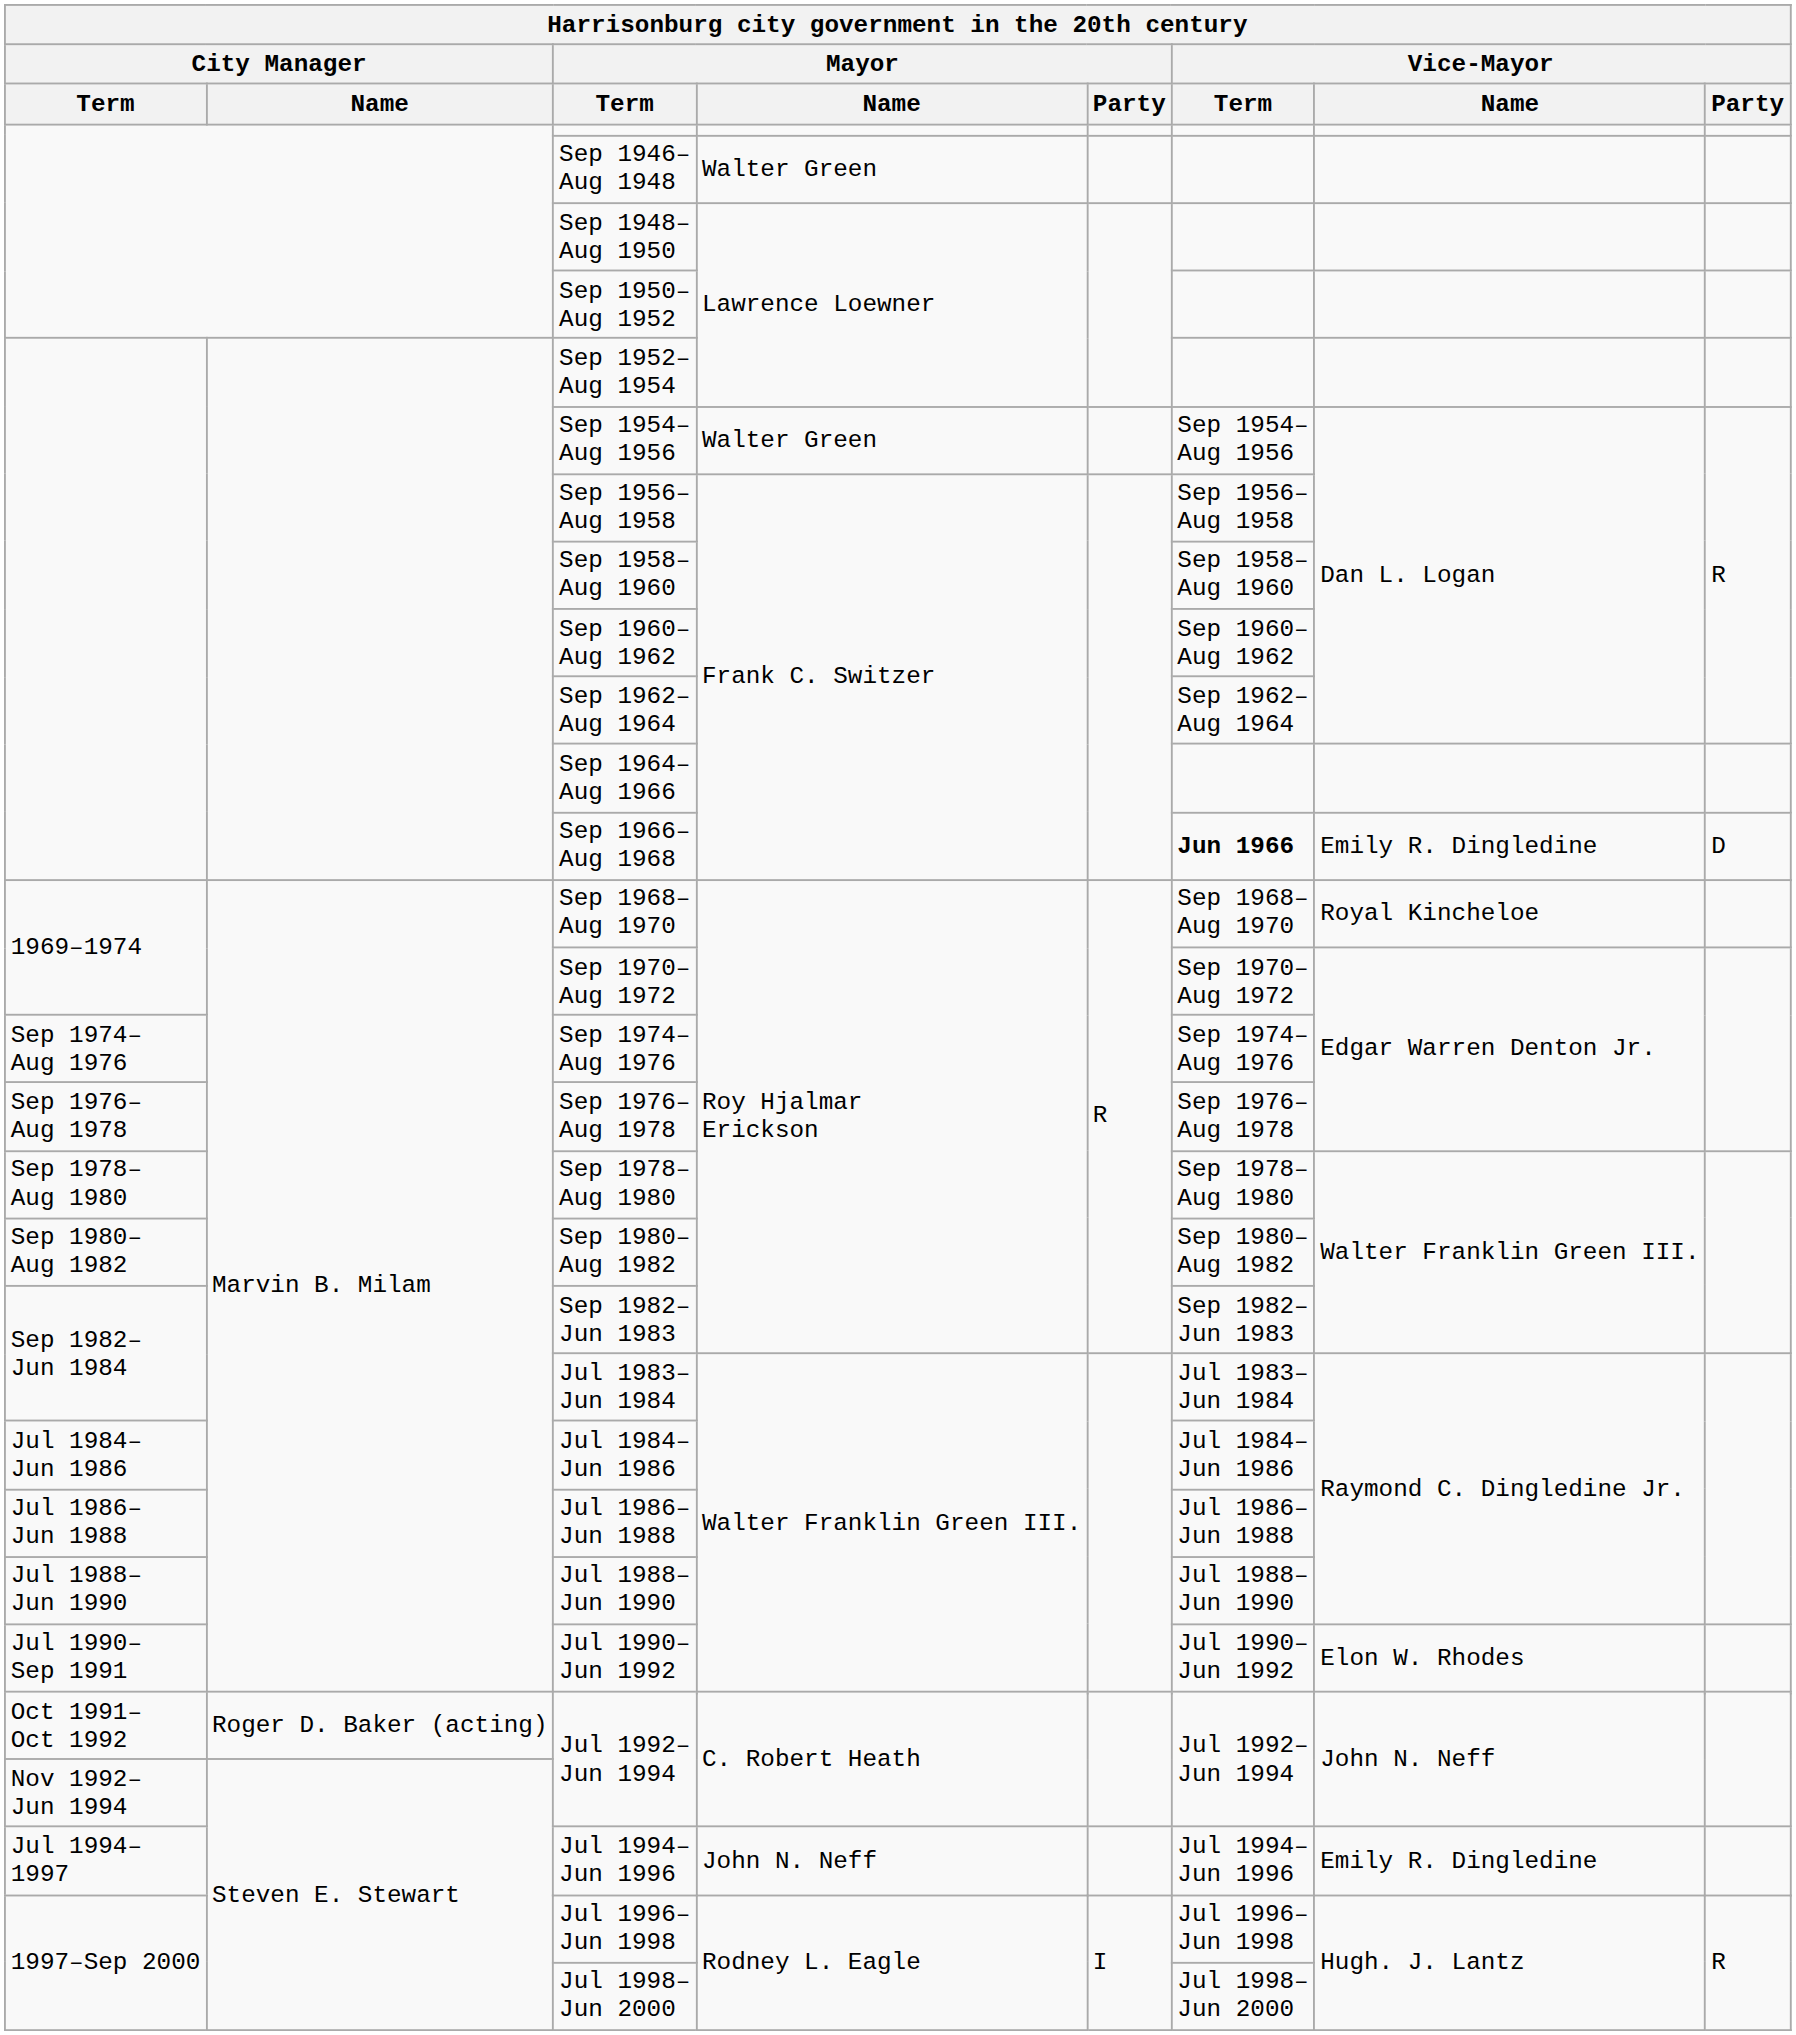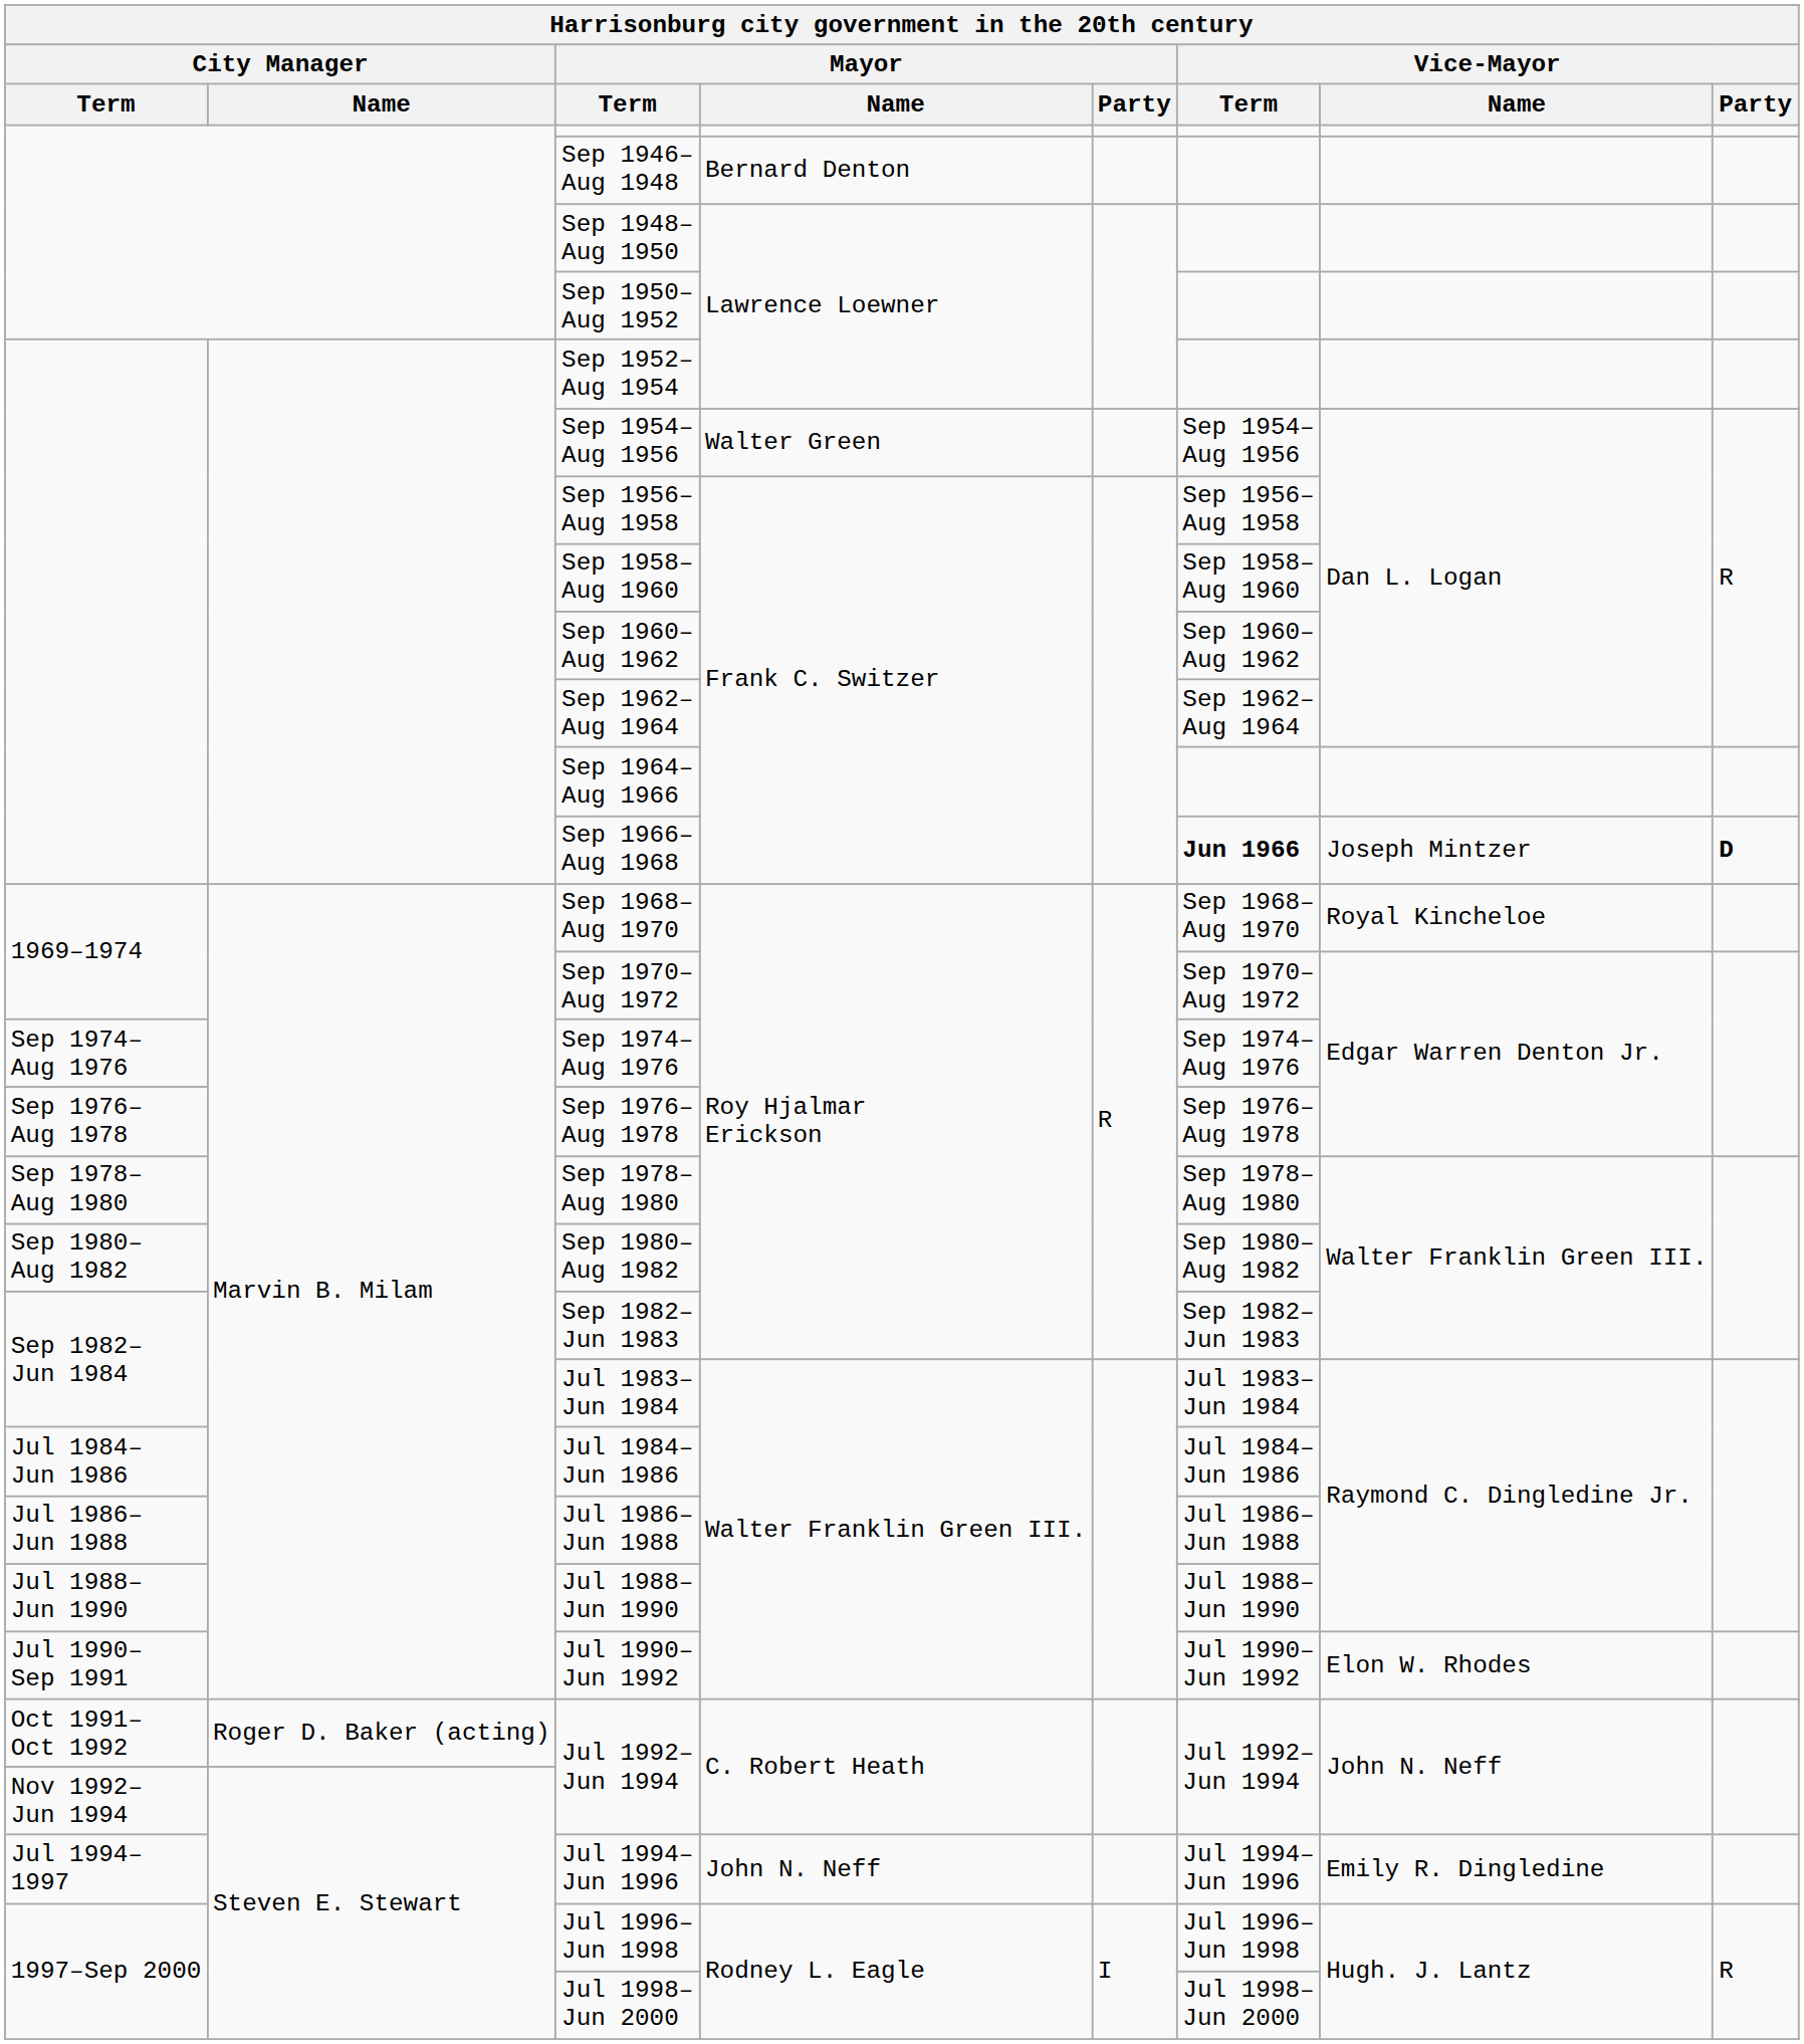 <table class="wikitable mw-collapsible mw-collapsed">
 <tr>
 <th colspan="8">Harrisonburg city government in the 20th century</th>
 </tr>
 <tr>
 <th colspan="2">City Manager</th>
 <th colspan="3">Mayor</th>
 <th colspan="3">Vice-Mayor</th>
 </tr>
 <tr>
 <th>Term</th>
 <th>Name</th>
 <th>Term</th>
 <th>Name</th>
 <th>Party</th>
 <th>Term</th>
 <th>Name</th>
 <th>Party</th>
 </tr>
 <tr>
 <td colspan="2" rowspan="4"></td>
 <td></td>
 <td></td>
 <td></td>
 <td></td>
 <td></td>
 <td></td>
 </tr>
 <tr>
 <td>Sep 1946–<br>Aug 1948</td>
-<td>Walter Green</td>
+<td>Bernard Denton</td>
 <td></td>
 <td></td>
 <td></td>
 <td></td>
 </tr>
 <tr>
 <td>Sep 1948–<br>Aug 1950</td>
 <td rowspan="3">Lawrence Loewner</td>
 <td rowspan="3"></td>
 <td></td>
 <td></td>
 <td></td>
 </tr>
 <tr>
 <td>Sep 1950–<br>Aug 1952</td>
 <td></td>
 <td></td>
 <td></td>
 </tr>
 <tr>
 <td rowspan="9"></td>
 <td rowspan="9"></td>
 <td>Sep 1952–<br>Aug 1954</td>
 <td></td>
 <td></td>
 <td></td>
 </tr>
 <tr>
 <td>Sep 1954–<br>Aug 1956</td>
 <td>Walter Green</td>
 <td></td>
 <td>Sep 1954–<br>Aug 1956</td>
 <td rowspan="5">Dan L. Logan</td>
 <td rowspan="5" >R</td>
 </tr>
 <tr>
 <td>Sep 1956–<br>Aug 1958</td>
 <td rowspan="6">Frank C. Switzer</td>
 <td rowspan="6"></td>
 <td>Sep 1956–<br>Aug 1958</td>
 </tr>
 <tr>
 <td>Sep 1958–<br>Aug 1960</td>
 <td>Sep 1958–<br>Aug 1960</td>
 </tr>
 <tr>
 <td>Sep 1960–<br>Aug 1962</td>
 <td>Sep 1960–<br>Aug 1962</td>
 </tr>
 <tr>
 <td>Sep 1962–<br>Aug 1964</td>
 <td>Sep 1962–<br>Aug 1964</td>
 </tr>
 <tr>
 <td>Sep 1964–<br>Aug 1966</td>
 <td></td>
 <td></td>
 <td></td>
 </tr>
 <tr>
 <td>Sep 1966–<br>Aug 1968</td>
 <td><strong>Jun 1966</strong></td>
-<td>Emily R. Dingledine</td>
-<td>D</td>
+<td>Joseph Mintzer</td>
+<td><strong>D</strong></td>
 </tr>
 <tr>
 <td rowspan="2">Sep 1968–<br>Aug 1970</td>
 <td rowspan="8">Roy Hjalmar<br>Erickson</td>
 <td rowspan="8" >R</td>
 <td rowspan="2">Sep 1968–<br>Aug 1970</td>
 <td rowspan="2">Royal Kincheloe</td>
 <td rowspan="2"></td>
 </tr>
 <tr>
 <td rowspan="2">1969–1974</td>
 <td rowspan="12">Marvin B. Milam</td>
 </tr>
 <tr>
 <td>Sep 1970–<br>Aug 1972</td>
 <td>Sep 1970–<br>Aug 1972</td>
 <td rowspan="3">Edgar Warren Denton Jr.</td>
 <td rowspan="3"></td>
 </tr>
 <tr>
 <td>Sep 1974–<br>Aug 1976</td>
 <td>Sep 1974–<br>Aug 1976</td>
 <td>Sep 1974–<br>Aug 1976</td>
 </tr>
 <tr>
 <td>Sep 1976–<br>Aug 1978</td>
 <td>Sep 1976–<br>Aug 1978</td>
 <td>Sep 1976–<br>Aug 1978</td>
 </tr>
 <tr>
 <td>Sep 1978–<br>Aug 1980</td>
 <td>Sep 1978–<br>Aug 1980</td>
 <td>Sep 1978–<br>Aug 1980</td>
 <td rowspan="3">Walter Franklin Green III.</td>
 <td rowspan="3"></td>
 </tr>
 <tr>
 <td>Sep 1980–<br>Aug 1982</td>
 <td>Sep 1980–<br>Aug 1982</td>
 <td>Sep 1980–<br>Aug 1982</td>
 </tr>
 <tr>
 <td rowspan="2">Sep 1982–<br>Jun 1984</td>
 <td>Sep 1982–<br>Jun 1983</td>
 <td>Sep 1982–<br>Jun 1983</td>
 </tr>
 <tr>
 <td>Jul 1983–<br>Jun 1984</td>
 <td rowspan="6">Walter Franklin Green III.</td>
 <td rowspan="6"></td>
 <td>Jul 1983–<br>Jun 1984</td>
 <td rowspan="4">Raymond C. Dingledine Jr.</td>
 <td rowspan="4"></td>
 </tr>
 <tr>
 <td>Jul 1984–<br>Jun 1986</td>
 <td>Jul 1984–<br>Jun 1986</td>
 <td>Jul 1984–<br>Jun 1986</td>
 </tr>
 <tr>
 <td>Jul 1986–<br>Jun 1988</td>
 <td>Jul 1986–<br>Jun 1988</td>
 <td>Jul 1986–<br>Jun 1988</td>
 </tr>
 <tr>
 <td>Jul 1988–<br>Jun 1990</td>
 <td>Jul 1988–<br>Jun 1990</td>
 <td>Jul 1988–<br>Jun 1990</td>
 </tr>
 <tr>
 <td>Jul 1990–<br>Sep 1991</td>
 <td rowspan="2">Jul 1990–<br>Jun 1992</td>
 <td rowspan="2">Jul 1990–<br>Jun 1992</td>
 <td rowspan="2">Elon W. Rhodes</td>
 <td rowspan="2"></td>
 </tr>
 <tr>
 <td rowspan="2">Oct 1991–<br>Oct 1992</td>
 <td rowspan="2">Roger D. Baker (acting)</td>
 </tr>
 <tr>
 <td rowspan="2">Jul 1992–<br>Jun 1994</td>
 <td rowspan="2">C. Robert Heath</td>
 <td rowspan="2"></td>
 <td rowspan="2">Jul 1992–<br>Jun 1994</td>
 <td rowspan="2">John N. Neff</td>
 <td rowspan="2"></td>
 </tr>
 <tr>
 <td>Nov 1992–<br>Jun 1994</td>
 <td rowspan="5">Steven E. Stewart</td>
 </tr>
 <tr>
 <td rowspan="2">Jul 1994–<br>1997</td>
 <td>Jul 1994–<br>Jun 1996</td>
 <td>John N. Neff</td>
 <td></td>
 <td>Jul 1994–<br>Jun 1996</td>
 <td>Emily R. Dingledine</td>
 <td></td>
 </tr>
 <tr>
 <td rowspan="2">Jul 1996–<br>Jun 1998</td>
 <td rowspan="3">Rodney L. Eagle</td>
 <td rowspan="3">I</td>
 <td rowspan="2">Jul 1996–<br>Jun 1998</td>
 <td rowspan="3">Hugh. J. Lantz</td>
 <td rowspan="3" >R</td>
 </tr>
 <tr>
 <td rowspan="2">1997–Sep 2000</td>
 </tr>
 <tr>
 <td>Jul 1998–<br>Jun 2000</td>
 <td>Jul 1998–<br>Jun 2000</td>
 </tr>
 </table>
